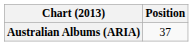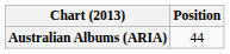 <table class="wikitable plainrowheaders" style="text-align:center">
 <tr>
 <th scope="col">Chart (2013)</th>
 <th scope="col">Position</th>
 </tr>
 <tr>
 <th scope="row">Australian Albums (ARIA)</th>
-<td>37</td>
+<td>44</td>
 </tr>
 </table>
